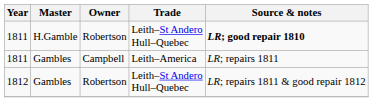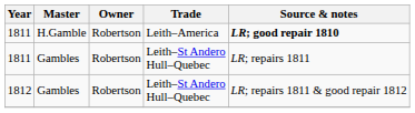 <table class=" wikitable">
 <tr>
 <th>Year</th>
 <th>Master</th>
 <th>Owner</th>
 <th>Trade</th>
 <th>Source & notes</th>
 </tr>
 <tr>
 <td>1811</td>
 <td>H.Gamble</td>
 <td>Robertson</td>
-<td>Leith–<a href='#'>St Andero</a><br>Hull–Quebec</td>
+<td>Leith–America</td>
 <td><strong><em>LR</em>; good repair 1810</strong></td>
 </tr>
 <tr>
 <td>1811</td>
 <td>Gambles</td>
-<td>Campbell</td>
-<td>Leith–America</td>
+<td>Robertson</td>
+<td>Leith–<a href='#'>St Andero</a><br>Hull–Quebec</td>
 <td><em>LR</em>; repairs 1811</td>
 </tr>
 <tr>
 <td>1812</td>
 <td>Gambles</td>
 <td>Robertson</td>
 <td>Leith–<a href='#'>St Andero</a><br>Hull–Quebec</td>
 <td><em>LR</em>; repairs 1811 & good repair 1812</td>
 </tr>
 <tr>
 </tr>
 </table>
